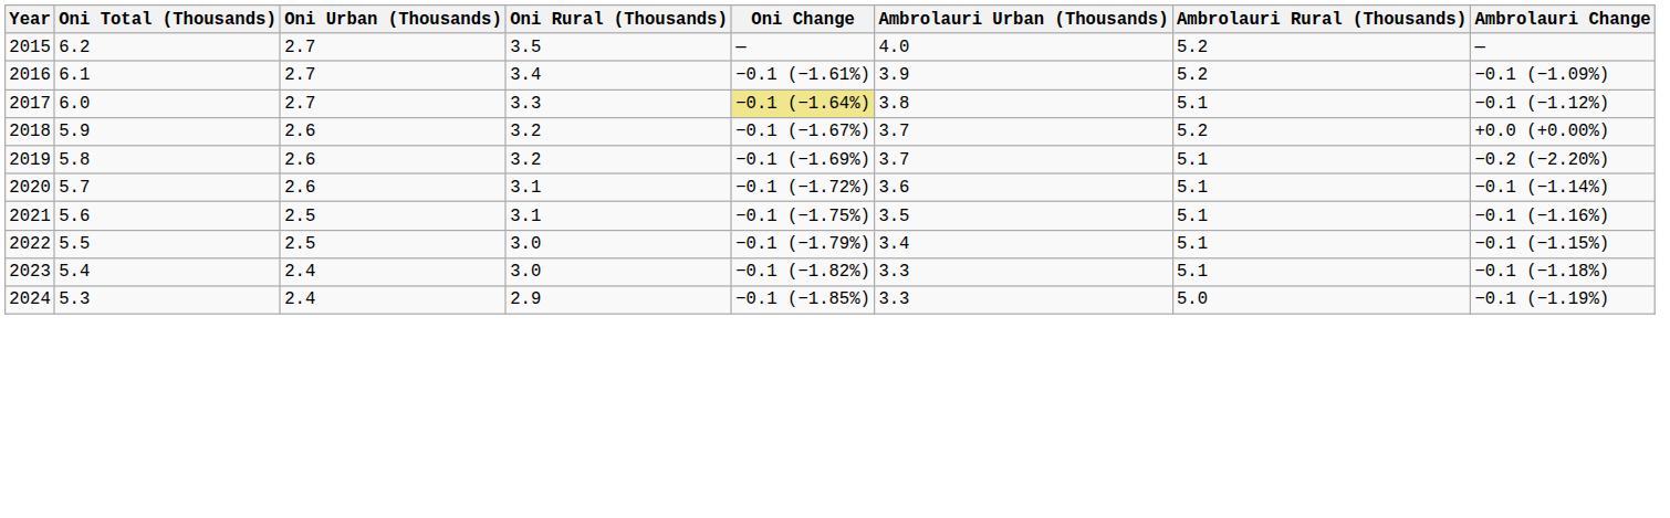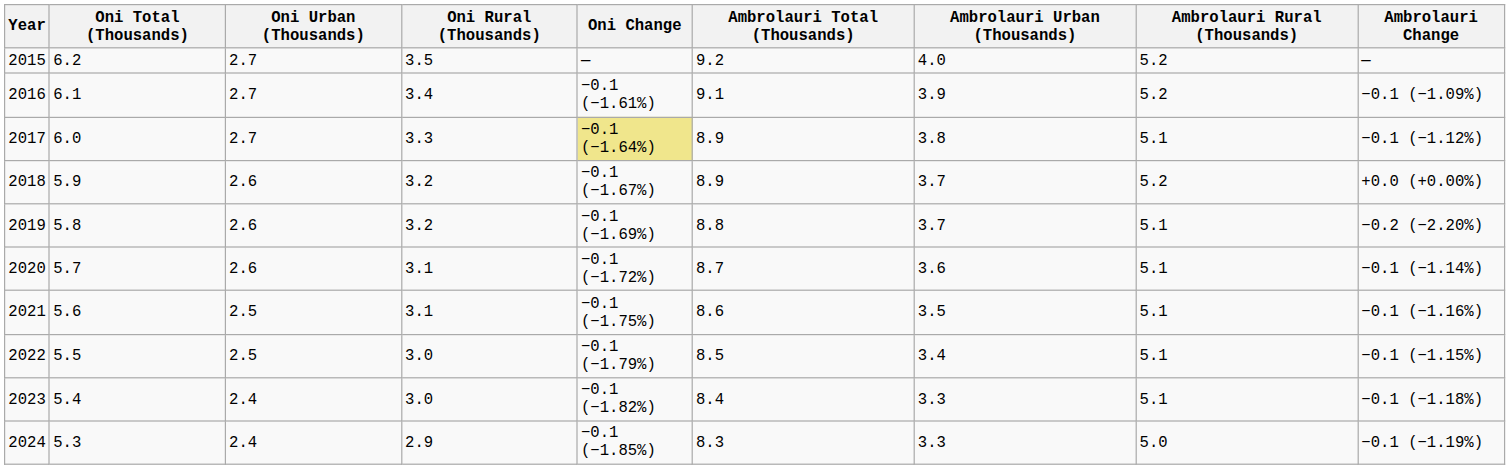 <table class="wikitable">
 <tr>
 <th>Year</th>
 <th>Oni Total (Thousands)</th>
 <th>Oni Urban (Thousands)</th>
 <th>Oni Rural (Thousands)</th>
 <th>Oni Change</th>
+<th>Ambrolauri Total (Thousands)</th>
 <th>Ambrolauri Urban (Thousands)</th>
 <th>Ambrolauri Rural (Thousands)</th>
 <th>Ambrolauri Change</th>
 </tr>
 <tr>
 <td>2015</td>
 <td>6.2</td>
 <td>2.7</td>
 <td>3.5</td>
 <td>—</td>
+<td>9.2</td>
 <td>4.0</td>
 <td>5.2</td>
 <td>—</td>
 </tr>
 <tr>
 <td>2016</td>
 <td>6.1</td>
 <td>2.7</td>
 <td>3.4</td>
 <td><span>−0.1 (−1.61%)</span></td>
+<td>9.1</td>
 <td>3.9</td>
 <td>5.2</td>
 <td><span>−0.1 (−1.09%)</span></td>
 </tr>
 <tr>
 <td>2017</td>
 <td>6.0</td>
 <td>2.7</td>
 <td>3.3</td>
 <td style="background: khaki;"><span>−0.1 (−1.64%)</span></td>
+<td>8.9</td>
 <td>3.8</td>
 <td>5.1</td>
 <td><span>−0.1 (−1.12%)</span></td>
 </tr>
 <tr>
 <td>2018</td>
 <td>5.9</td>
 <td>2.6</td>
 <td>3.2</td>
 <td><span>−0.1 (−1.67%)</span></td>
+<td>8.9</td>
 <td>3.7</td>
 <td>5.2</td>
 <td><span>+0.0 (+0.00%)</span></td>
 </tr>
 <tr>
 <td>2019</td>
 <td>5.8</td>
 <td>2.6</td>
 <td>3.2</td>
 <td><span>−0.1 (−1.69%)</span></td>
+<td>8.8</td>
 <td>3.7</td>
 <td>5.1</td>
 <td><span>−0.2 (−2.20%)</span></td>
 </tr>
 <tr>
 <td>2020</td>
 <td>5.7</td>
 <td>2.6</td>
 <td>3.1</td>
 <td><span>−0.1 (−1.72%)</span></td>
+<td>8.7</td>
 <td>3.6</td>
 <td>5.1</td>
 <td><span>−0.1 (−1.14%)</span></td>
 </tr>
 <tr>
 <td>2021</td>
 <td>5.6</td>
 <td>2.5</td>
 <td>3.1</td>
 <td><span>−0.1 (−1.75%)</span></td>
+<td>8.6</td>
 <td>3.5</td>
 <td>5.1</td>
 <td><span>−0.1 (−1.16%)</span></td>
 </tr>
 <tr>
 <td>2022</td>
 <td>5.5</td>
 <td>2.5</td>
 <td>3.0</td>
 <td><span>−0.1 (−1.79%)</span></td>
+<td>8.5</td>
 <td>3.4</td>
 <td>5.1</td>
 <td><span>−0.1 (−1.15%)</span></td>
 </tr>
 <tr>
 <td>2023</td>
 <td>5.4</td>
 <td>2.4</td>
 <td>3.0</td>
 <td><span>−0.1 (−1.82%)</span></td>
+<td>8.4</td>
 <td>3.3</td>
 <td>5.1</td>
 <td><span>−0.1 (−1.18%)</span></td>
 </tr>
 <tr>
 <td>2024</td>
 <td>5.3</td>
 <td>2.4</td>
 <td>2.9</td>
 <td><span>−0.1 (−1.85%)</span></td>
+<td>8.3</td>
 <td>3.3</td>
 <td>5.0</td>
 <td><span>−0.1 (−1.19%)</span></td>
 </tr>
 </table>
